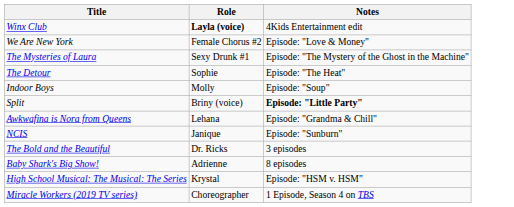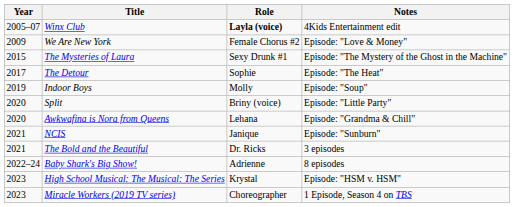 <table class="wikitable sortable">
 <tr>
+<th>Year</th>
 <th>Title</th>
 <th>Role</th>
 <th>Notes</th>
 </tr>
 <tr>
+<td>2005–07</td>
 <td><em><a href='#'>Winx Club</a></em></td>
 <td><strong>Layla (voice)</strong></td>
 <td>4Kids Entertainment edit</td>
 </tr>
 <tr>
+<td>2009</td>
 <td><em>We Are New York</em></td>
 <td>Female Chorus #2</td>
 <td>Episode: "Love & Money"</td>
 </tr>
 <tr>
+<td>2015</td>
 <td><em><a href='#'>The Mysteries of Laura</a></em></td>
 <td>Sexy Drunk #1</td>
 <td>Episode: "The Mystery of the Ghost in the Machine"</td>
 </tr>
 <tr>
+<td>2017</td>
 <td><em><a href='#'>The Detour</a></em></td>
 <td>Sophie</td>
 <td>Episode: "The Heat"</td>
 </tr>
 <tr>
+<td>2019</td>
 <td><em>Indoor Boys</em></td>
 <td>Molly</td>
 <td>Episode: "Soup"</td>
 </tr>
 <tr>
+<td>2020</td>
 <td><em>Split</em></td>
 <td>Briny (voice)</td>
-<td><strong>Episode: "Little Party"</strong></td>
+<td>Episode: "Little Party"</td>
 </tr>
 <tr>
+<td>2020</td>
 <td><em><a href='#'>Awkwafina is Nora from Queens</a></em></td>
 <td>Lehana</td>
 <td>Episode: "Grandma & Chill"</td>
 </tr>
 <tr>
+<td>2021</td>
 <td><em><a href='#'>NCIS</a></em></td>
 <td>Janique</td>
 <td>Episode: "Sunburn"</td>
 </tr>
 <tr>
+<td>2021</td>
 <td><em><a href='#'>The Bold and the Beautiful</a></em></td>
 <td>Dr. Ricks</td>
 <td>3 episodes</td>
 </tr>
 <tr>
+<td>2022–24</td>
 <td><em><a href='#'>Baby Shark's Big Show!</a></em></td>
 <td>Adrienne</td>
 <td>8 episodes</td>
 </tr>
 <tr>
+<td>2023</td>
 <td><em><a href='#'>High School Musical: The Musical: The Series</a></em></td>
 <td>Krystal</td>
 <td>Episode: "HSM v. HSM"</td>
 </tr>
 <tr>
+<td>2023</td>
 <td><em><a href='#'>Miracle Workers (2019 TV series)</a></em></td>
 <td>Choreographer</td>
 <td>1 Episode, Season 4 on <em><a href='#'>TBS</a></em></td>
 </tr>
 </table>
